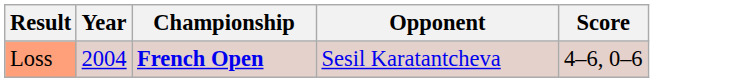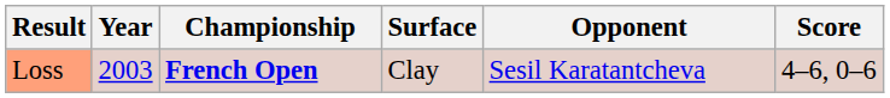 <table class="sortable wikitable" style=font-size:97%>
 <tr>
 <th>Result</th>
 <th>Year</th>
 <th width=120>Championship</th>
+<th>Surface</th>
 <th width=160>Opponent</th>
 <th class="unsortable">Score</th>
 </tr>
 <tr style="background:#e5d1cb;">
 <td style="background:#ffa07a;">Loss</td>
-<td><a href='#'>2004</a></td>
+<td><a href='#'>2003</a></td>
 <td><strong><a href='#'>French Open</a></strong></td>
+<td>Clay</td>
 <td> <a href='#'>Sesil Karatantcheva</a></td>
 <td>4–6, 0–6</td>
 </tr>
 </table>
